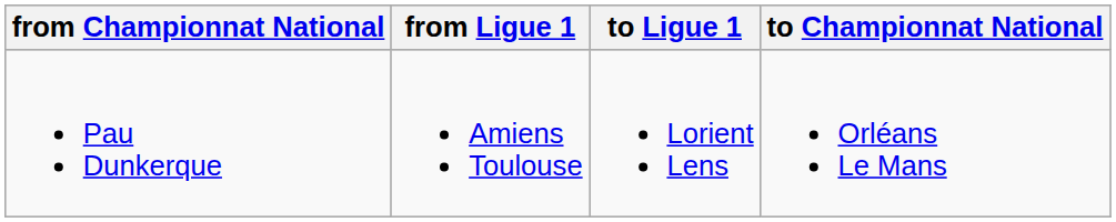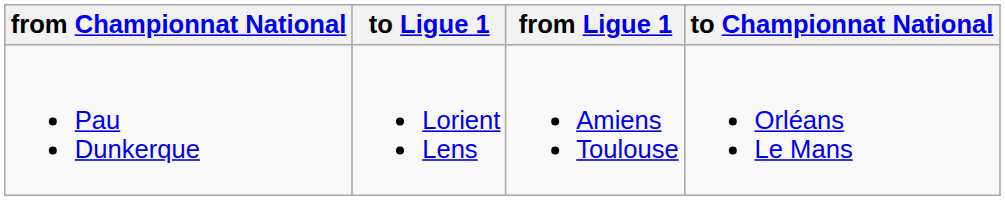 <table class="wikitable">
 <tr>
 <th> from <a href='#'>Championnat National</a></th>
+<th> to <a href='#'>Ligue 1</a></th>
 <th> from <a href='#'>Ligue 1</a></th>
-<th> to <a href='#'>Ligue 1</a></th>
 <th> to <a href='#'>Championnat National</a></th>
 </tr>
 <tr>
 <td><br><ul><li><a href='#'>Pau</a></li><li><a href='#'>Dunkerque</a></li></ul></td>
+<td><br><ul><li><a href='#'>Lorient</a></li><li><a href='#'>Lens</a></li></ul></td>
 <td><br><ul><li><a href='#'>Amiens</a></li><li><a href='#'>Toulouse</a></li></ul></td>
-<td><br><ul><li><a href='#'>Lorient</a></li><li><a href='#'>Lens</a></li></ul></td>
 <td><br><ul><li><a href='#'>Orléans</a></li><li><a href='#'>Le Mans</a></li></ul></td>
 </tr>
 </table>
